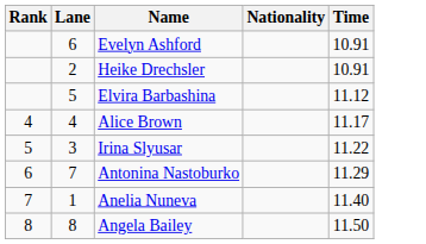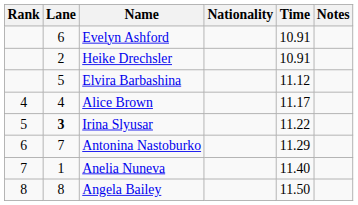 <table class="wikitable sortable" style="text-align:center">
 <tr>
 <th>Rank</th>
 <th>Lane</th>
 <th>Name</th>
 <th>Nationality</th>
 <th>Time</th>
+<th>Notes</th>
 </tr>
 <tr>
 <td></td>
 <td>6</td>
 <td align=left><a href='#'>Evelyn Ashford</a></td>
 <td align=left></td>
 <td>10.91</td>
+<td></td>
 </tr>
 <tr>
 <td></td>
 <td>2</td>
 <td align=left><a href='#'>Heike Drechsler</a></td>
 <td align=left></td>
 <td>10.91</td>
+<td></td>
 </tr>
 <tr>
 <td></td>
 <td>5</td>
 <td align=left><a href='#'>Elvira Barbashina</a></td>
 <td align=left></td>
 <td>11.12</td>
+<td></td>
 </tr>
 <tr>
 <td>4</td>
 <td>4</td>
 <td align=left><a href='#'>Alice Brown</a></td>
 <td align=left></td>
 <td>11.17</td>
+<td></td>
 </tr>
 <tr>
 <td>5</td>
-<td>3</td>
+<td><strong>3</strong></td>
 <td align=left><a href='#'>Irina Slyusar</a></td>
 <td align=left></td>
 <td>11.22</td>
+<td></td>
 </tr>
 <tr>
 <td>6</td>
 <td>7</td>
 <td align=left><a href='#'>Antonina Nastoburko</a></td>
 <td align=left></td>
 <td>11.29</td>
+<td></td>
 </tr>
 <tr>
 <td>7</td>
 <td>1</td>
 <td align=left><a href='#'>Anelia Nuneva</a></td>
 <td align=left></td>
 <td>11.40</td>
+<td></td>
 </tr>
 <tr>
 <td>8</td>
 <td>8</td>
 <td align=left><a href='#'>Angela Bailey</a></td>
 <td align=left></td>
 <td>11.50</td>
+<td></td>
 </tr>
 </table>
